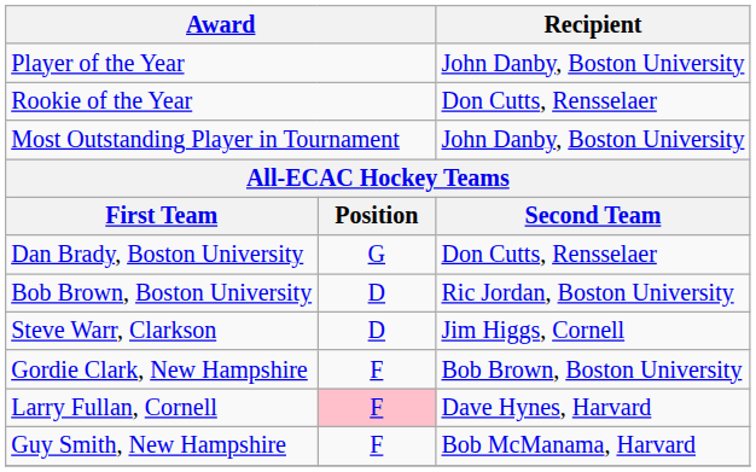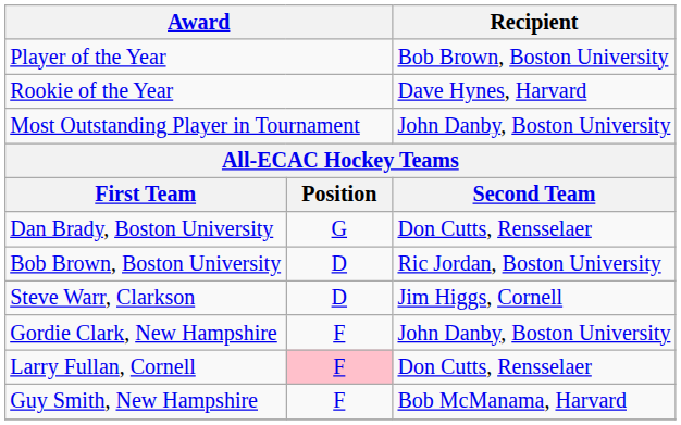 <table class="wikitable">
 <tr>
 <th colspan=2><a href='#'>Award</a></th>
 <th>Recipient</th>
 </tr>
 <tr>
 <td colspan=2><a href='#'>Player of the Year</a></td>
-<td><a href='#'>John Danby</a>, <a href='#'>Boston University</a></td>
+<td><a href='#'>Bob Brown</a>, <a href='#'>Boston University</a></td>
 </tr>
 <tr>
 <td colspan=2><a href='#'>Rookie of the Year</a></td>
-<td><a href='#'>Don Cutts</a>, <a href='#'>Rensselaer</a></td>
+<td><a href='#'>Dave Hynes</a>, <a href='#'>Harvard</a></td>
 </tr>
 <tr>
 <td colspan=2><a href='#'>Most Outstanding Player in Tournament</a></td>
 <td><a href='#'>John Danby</a>, <a href='#'>Boston University</a></td>
 </tr>
 <tr>
 <th colspan=3><a href='#'>All-ECAC Hockey Teams</a></th>
 </tr>
 <tr>
 <th><a href='#'>First Team</a></th>
 <th>  Position  </th>
 <th><a href='#'>Second Team</a></th>
 </tr>
 <tr>
 <td><a href='#'>Dan Brady</a>, <a href='#'>Boston University</a></td>
 <td align=center><a href='#'>G</a></td>
 <td><a href='#'>Don Cutts</a>, <a href='#'>Rensselaer</a></td>
 </tr>
 <tr>
 <td><a href='#'>Bob Brown</a>, <a href='#'>Boston University</a></td>
 <td align=center><a href='#'>D</a></td>
 <td><a href='#'>Ric Jordan</a>, <a href='#'>Boston University</a></td>
 </tr>
 <tr>
 <td><a href='#'>Steve Warr</a>, <a href='#'>Clarkson</a></td>
 <td align=center><a href='#'>D</a></td>
 <td><a href='#'>Jim Higgs</a>, <a href='#'>Cornell</a></td>
 </tr>
 <tr>
 <td><a href='#'>Gordie Clark</a>, <a href='#'>New Hampshire</a></td>
 <td align=center><a href='#'>F</a></td>
-<td><a href='#'>Bob Brown</a>, <a href='#'>Boston University</a></td>
+<td><a href='#'>John Danby</a>, <a href='#'>Boston University</a></td>
 </tr>
 <tr>
 <td><a href='#'>Larry Fullan</a>, <a href='#'>Cornell</a></td>
 <td align=center style="background: pink;"><a href='#'>F</a></td>
-<td><a href='#'>Dave Hynes</a>, <a href='#'>Harvard</a></td>
+<td><a href='#'>Don Cutts</a>, <a href='#'>Rensselaer</a></td>
 </tr>
 <tr>
 <td><a href='#'>Guy Smith</a>, <a href='#'>New Hampshire</a></td>
 <td align=center><a href='#'>F</a></td>
 <td><a href='#'>Bob McManama</a>, <a href='#'>Harvard</a></td>
 </tr>
 <tr>
 </tr>
 </table>
